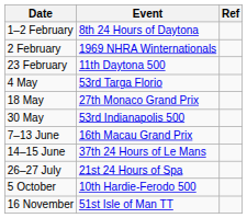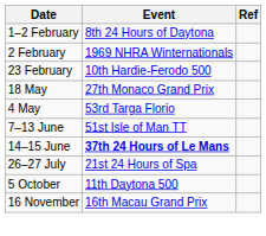 <table class="wikitable" style="font-size: 85%">
 <tr>
 <th>Date</th>
 <th>Event</th>
 <th>Ref</th>
 </tr>
 <tr>
 <td>1–2 February</td>
 <td><a href='#'>8th 24 Hours of Daytona</a></td>
 <td></td>
 </tr>
 <tr>
 <td>2 February</td>
 <td><a href='#'>1969 NHRA Winternationals</a></td>
 <td></td>
 </tr>
 <tr>
 <td>23 February</td>
-<td><a href='#'>11th Daytona 500</a></td>
+<td><a href='#'>10th Hardie-Ferodo 500</a></td>
+<td></td>
+</tr>
+<tr>
+<td>18 May</td>
+<td><a href='#'>27th Monaco Grand Prix</a></td>
 <td></td>
 </tr>
 <tr>
 <td>4 May</td>
 <td><a href='#'>53rd Targa Florio</a></td>
 <td></td>
 </tr>
 <tr>
-<td>18 May</td>
-<td><a href='#'>27th Monaco Grand Prix</a></td>
-<td></td>
-</tr>
-<tr>
-<td>30 May</td>
-<td><a href='#'>53rd Indianapolis 500</a></td>
-<td></td>
-</tr>
-<tr>
 <td>7–13 June</td>
-<td><a href='#'>16th Macau Grand Prix</a></td>
+<td><a href='#'>51st Isle of Man TT</a></td>
 <td></td>
 </tr>
 <tr>
 <td>14–15 June</td>
-<td><a href='#'>37th 24 Hours of Le Mans</a></td>
+<td><strong><a href='#'>37th 24 Hours of Le Mans</a></strong></td>
 <td></td>
 </tr>
 <tr>
 <td>26–27 July</td>
 <td><a href='#'>21st 24 Hours of Spa</a></td>
 <td></td>
 </tr>
 <tr>
 <td>5 October</td>
-<td><a href='#'>10th Hardie-Ferodo 500</a></td>
+<td><a href='#'>11th Daytona 500</a></td>
 <td></td>
 </tr>
 <tr>
 <td>16 November</td>
-<td><a href='#'>51st Isle of Man TT</a></td>
+<td><a href='#'>16th Macau Grand Prix</a></td>
 <td></td>
 </tr>
 </table>
